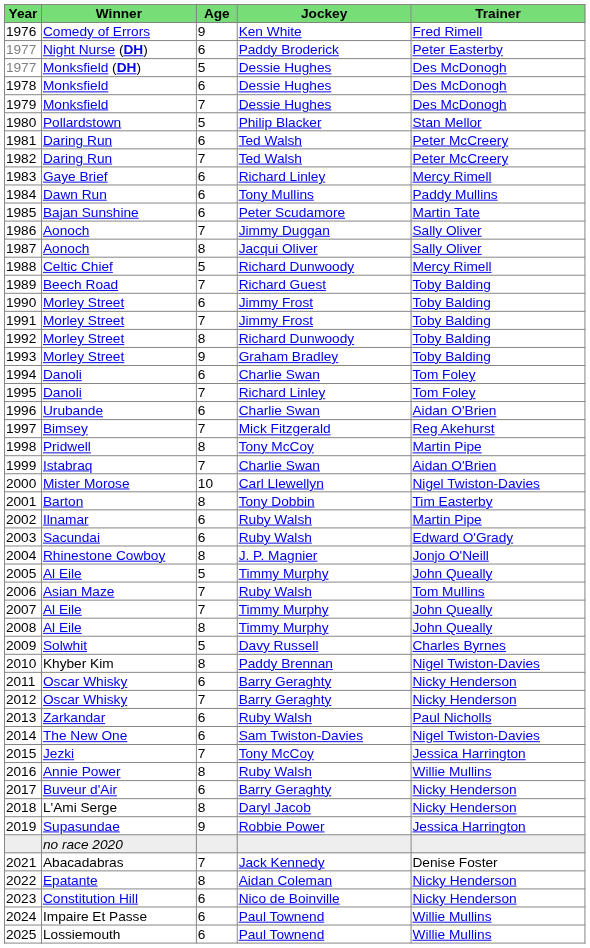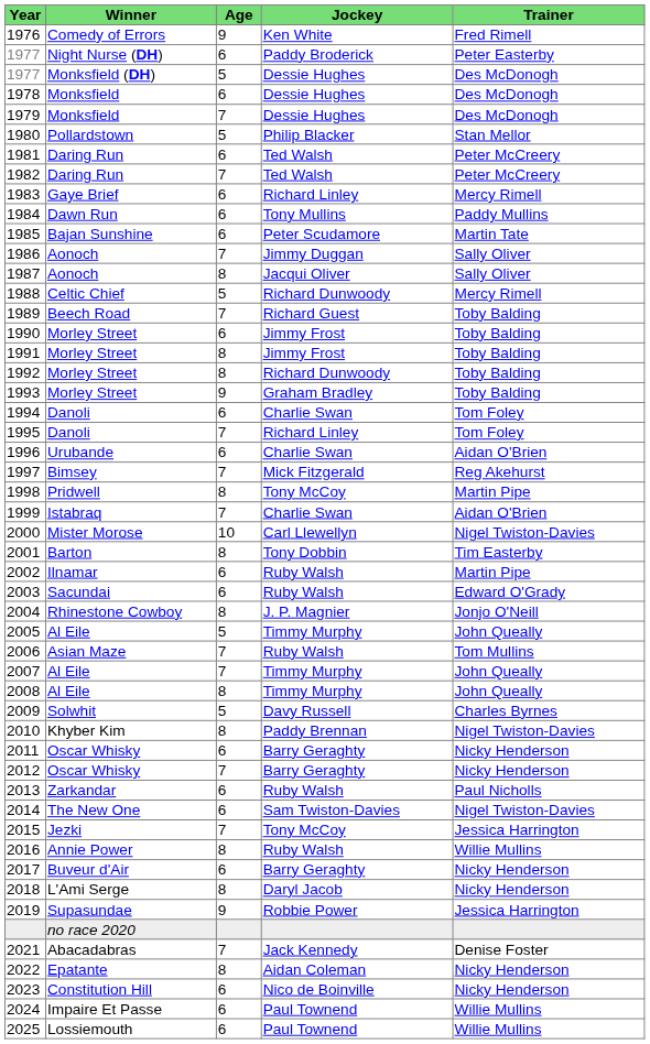 <table class = "sortable" | border="1" style="border-collapse: collapse; font-size:90%">
 <tr bgcolor="#77dd77" align="center">
 <th width="36px"><strong>Year</strong><br></th>
 <th width="160px"><strong>Winner</strong><br></th>
 <th width="40px"><strong>Age</strong><br></th>
 <th width="180px"><strong>Jockey</strong><br></th>
 <th width="180px"><strong>Trainer</strong><br></th>
 </tr>
 <tr>
 <td>1976</td>
 <td><a href='#'>Comedy of Errors</a></td>
 <td>9</td>
 <td><a href='#'>Ken White</a></td>
 <td><a href='#'>Fred Rimell</a></td>
 </tr>
 <tr>
 <td style="color: gray">1977</td>
 <td><a href='#'>Night Nurse</a> (<strong><a href='#'>DH</a></strong>)</td>
 <td>6</td>
 <td><a href='#'>Paddy Broderick</a></td>
 <td><a href='#'>Peter Easterby</a></td>
 </tr>
 <tr>
 <td style="color: gray">1977</td>
 <td><a href='#'>Monksfield</a> (<strong><a href='#'>DH</a></strong>)</td>
 <td>5</td>
 <td><a href='#'>Dessie Hughes</a></td>
 <td><a href='#'>Des McDonogh</a></td>
 </tr>
 <tr>
 <td>1978</td>
 <td><a href='#'>Monksfield</a></td>
 <td>6</td>
 <td><a href='#'>Dessie Hughes</a></td>
 <td><a href='#'>Des McDonogh</a></td>
 </tr>
 <tr>
 <td>1979</td>
 <td><a href='#'>Monksfield</a></td>
 <td>7</td>
 <td><a href='#'>Dessie Hughes</a></td>
 <td><a href='#'>Des McDonogh</a></td>
 </tr>
 <tr>
 <td>1980</td>
 <td><a href='#'>Pollardstown</a></td>
 <td>5</td>
 <td><a href='#'>Philip Blacker</a></td>
 <td><a href='#'>Stan Mellor</a></td>
 </tr>
 <tr>
 <td>1981</td>
 <td><a href='#'>Daring Run</a></td>
 <td>6</td>
 <td><a href='#'>Ted Walsh</a></td>
 <td><a href='#'>Peter McCreery</a></td>
 </tr>
 <tr>
 <td>1982</td>
 <td><a href='#'>Daring Run</a></td>
 <td>7</td>
 <td><a href='#'>Ted Walsh</a></td>
 <td><a href='#'>Peter McCreery</a></td>
 </tr>
 <tr>
 <td>1983</td>
 <td><a href='#'>Gaye Brief</a></td>
 <td>6</td>
 <td><a href='#'>Richard Linley</a></td>
 <td><a href='#'>Mercy Rimell</a></td>
 </tr>
 <tr>
 <td>1984</td>
 <td><a href='#'>Dawn Run</a></td>
 <td>6</td>
 <td><a href='#'>Tony Mullins</a></td>
 <td><a href='#'>Paddy Mullins</a></td>
 </tr>
 <tr>
 <td>1985</td>
 <td><a href='#'>Bajan Sunshine</a></td>
 <td>6</td>
 <td><a href='#'>Peter Scudamore</a></td>
 <td><a href='#'>Martin Tate</a></td>
 </tr>
 <tr>
 <td>1986</td>
 <td><a href='#'>Aonoch</a></td>
 <td>7</td>
 <td><a href='#'>Jimmy Duggan</a></td>
 <td><a href='#'>Sally Oliver</a></td>
 </tr>
 <tr>
 <td>1987</td>
 <td><a href='#'>Aonoch</a></td>
 <td>8</td>
 <td><a href='#'>Jacqui Oliver</a></td>
 <td><a href='#'>Sally Oliver</a></td>
 </tr>
 <tr>
 <td>1988</td>
 <td><a href='#'>Celtic Chief</a></td>
 <td>5</td>
 <td><a href='#'>Richard Dunwoody</a></td>
 <td><a href='#'>Mercy Rimell</a></td>
 </tr>
 <tr>
 <td>1989</td>
 <td><a href='#'>Beech Road</a></td>
 <td>7</td>
 <td><a href='#'>Richard Guest</a></td>
 <td><a href='#'>Toby Balding</a></td>
 </tr>
 <tr>
 <td>1990</td>
 <td><a href='#'>Morley Street</a></td>
 <td>6</td>
 <td><a href='#'>Jimmy Frost</a></td>
 <td><a href='#'>Toby Balding</a></td>
 </tr>
 <tr>
 <td>1991</td>
 <td><a href='#'>Morley Street</a></td>
-<td>7</td>
+<td>8</td>
 <td><a href='#'>Jimmy Frost</a></td>
 <td><a href='#'>Toby Balding</a></td>
 </tr>
 <tr>
 <td>1992</td>
 <td><a href='#'>Morley Street</a></td>
 <td>8</td>
 <td><a href='#'>Richard Dunwoody</a></td>
 <td><a href='#'>Toby Balding</a></td>
 </tr>
 <tr>
 <td>1993</td>
 <td><a href='#'>Morley Street</a></td>
 <td>9</td>
 <td><a href='#'>Graham Bradley</a></td>
 <td><a href='#'>Toby Balding</a></td>
 </tr>
 <tr>
 <td>1994</td>
 <td><a href='#'>Danoli</a></td>
 <td>6</td>
 <td><a href='#'>Charlie Swan</a></td>
 <td><a href='#'>Tom Foley</a></td>
 </tr>
 <tr>
 <td>1995</td>
 <td><a href='#'>Danoli</a></td>
 <td>7</td>
 <td><a href='#'>Richard Linley</a></td>
 <td><a href='#'>Tom Foley</a></td>
 </tr>
 <tr>
 <td>1996</td>
 <td><a href='#'>Urubande</a></td>
 <td>6</td>
 <td><a href='#'>Charlie Swan</a></td>
 <td><a href='#'>Aidan O'Brien</a></td>
 </tr>
 <tr>
 <td>1997</td>
 <td><a href='#'>Bimsey</a></td>
 <td>7</td>
 <td><a href='#'>Mick Fitzgerald</a></td>
 <td><a href='#'>Reg Akehurst</a></td>
 </tr>
 <tr>
 <td>1998</td>
 <td><a href='#'>Pridwell</a></td>
 <td>8</td>
 <td><a href='#'>Tony McCoy</a></td>
 <td><a href='#'>Martin Pipe</a></td>
 </tr>
 <tr>
 <td>1999</td>
 <td><a href='#'>Istabraq</a></td>
 <td>7</td>
 <td><a href='#'>Charlie Swan</a></td>
 <td><a href='#'>Aidan O'Brien</a></td>
 </tr>
 <tr>
 <td>2000</td>
 <td><a href='#'>Mister Morose</a></td>
 <td>10</td>
 <td><a href='#'>Carl Llewellyn</a></td>
 <td><a href='#'>Nigel Twiston-Davies</a></td>
 </tr>
 <tr>
 <td>2001</td>
 <td><a href='#'>Barton</a></td>
 <td>8</td>
 <td><a href='#'>Tony Dobbin</a></td>
 <td><a href='#'>Tim Easterby</a></td>
 </tr>
 <tr>
 <td>2002</td>
 <td><a href='#'>Ilnamar</a></td>
 <td>6</td>
 <td><a href='#'>Ruby Walsh</a></td>
 <td><a href='#'>Martin Pipe</a></td>
 </tr>
 <tr>
 <td>2003</td>
 <td><a href='#'>Sacundai</a></td>
 <td>6</td>
 <td><a href='#'>Ruby Walsh</a></td>
 <td><a href='#'>Edward O'Grady</a></td>
 </tr>
 <tr>
 <td>2004</td>
 <td><a href='#'>Rhinestone Cowboy</a></td>
 <td>8</td>
 <td><a href='#'>J. P. Magnier</a></td>
 <td><a href='#'>Jonjo O'Neill</a></td>
 </tr>
 <tr>
 <td>2005</td>
 <td><a href='#'>Al Eile</a></td>
 <td>5</td>
 <td><a href='#'>Timmy Murphy</a></td>
 <td><a href='#'>John Queally</a></td>
 </tr>
 <tr>
 <td>2006</td>
 <td><a href='#'>Asian Maze</a></td>
 <td>7</td>
 <td><a href='#'>Ruby Walsh</a></td>
 <td><a href='#'>Tom Mullins</a></td>
 </tr>
 <tr>
 <td>2007</td>
 <td><a href='#'>Al Eile</a></td>
 <td>7</td>
 <td><a href='#'>Timmy Murphy</a></td>
 <td><a href='#'>John Queally</a></td>
 </tr>
 <tr>
 <td>2008</td>
 <td><a href='#'>Al Eile</a></td>
 <td>8</td>
 <td><a href='#'>Timmy Murphy</a></td>
 <td><a href='#'>John Queally</a></td>
 </tr>
 <tr>
 <td>2009</td>
 <td><a href='#'>Solwhit</a></td>
 <td>5</td>
 <td><a href='#'>Davy Russell</a></td>
 <td><a href='#'>Charles Byrnes</a></td>
 </tr>
 <tr>
 <td>2010</td>
 <td>Khyber Kim</td>
 <td>8</td>
 <td><a href='#'>Paddy Brennan</a></td>
 <td><a href='#'>Nigel Twiston-Davies</a></td>
 </tr>
 <tr>
 <td>2011</td>
 <td><a href='#'>Oscar Whisky</a></td>
 <td>6</td>
 <td><a href='#'>Barry Geraghty</a></td>
 <td><a href='#'>Nicky Henderson</a></td>
 </tr>
 <tr>
 <td>2012</td>
 <td><a href='#'>Oscar Whisky</a></td>
 <td>7</td>
 <td><a href='#'>Barry Geraghty</a></td>
 <td><a href='#'>Nicky Henderson</a></td>
 </tr>
 <tr>
 <td>2013</td>
 <td><a href='#'>Zarkandar</a></td>
 <td>6</td>
 <td><a href='#'>Ruby Walsh</a></td>
 <td><a href='#'>Paul Nicholls</a></td>
 </tr>
 <tr>
 <td>2014</td>
 <td><a href='#'>The New One</a></td>
 <td>6</td>
 <td><a href='#'>Sam Twiston-Davies</a></td>
 <td><a href='#'>Nigel Twiston-Davies</a></td>
 </tr>
 <tr>
 <td>2015</td>
 <td><a href='#'>Jezki</a></td>
 <td>7</td>
 <td><a href='#'>Tony McCoy</a></td>
 <td><a href='#'>Jessica Harrington</a></td>
 </tr>
 <tr>
 <td>2016</td>
 <td><a href='#'>Annie Power</a></td>
 <td>8</td>
 <td><a href='#'>Ruby Walsh</a></td>
 <td><a href='#'>Willie Mullins</a></td>
 </tr>
 <tr>
 <td>2017</td>
 <td><a href='#'>Buveur d'Air</a></td>
 <td>6</td>
 <td><a href='#'>Barry Geraghty</a></td>
 <td><a href='#'>Nicky Henderson</a></td>
 </tr>
 <tr>
 <td>2018</td>
 <td>L'Ami Serge</td>
 <td>8</td>
 <td><a href='#'>Daryl Jacob</a></td>
 <td><a href='#'>Nicky Henderson</a></td>
 </tr>
 <tr>
 <td>2019</td>
 <td><a href='#'>Supasundae</a></td>
 <td>9</td>
 <td><a href='#'>Robbie Power</a></td>
 <td><a href='#'>Jessica Harrington</a></td>
 </tr>
 <tr bgcolor="#eeeeee">
 <td data-sort-value="2020"></td>
 <td><em>no race 2020</em> </td>
 <td></td>
 <td></td>
 <td></td>
 </tr>
 <tr>
 <td>2021</td>
 <td>Abacadabras</td>
 <td>7</td>
 <td><a href='#'>Jack Kennedy</a></td>
 <td>Denise Foster</td>
 </tr>
 <tr>
 <td>2022</td>
 <td><a href='#'>Epatante</a></td>
 <td>8</td>
 <td><a href='#'>Aidan Coleman</a></td>
 <td><a href='#'>Nicky Henderson</a></td>
 </tr>
 <tr>
 <td>2023</td>
 <td><a href='#'>Constitution Hill</a></td>
 <td>6</td>
 <td><a href='#'>Nico de Boinville</a></td>
 <td><a href='#'>Nicky Henderson</a></td>
 </tr>
 <tr>
 <td>2024</td>
 <td>Impaire Et Passe</td>
 <td>6</td>
 <td><a href='#'>Paul Townend</a></td>
 <td><a href='#'>Willie Mullins</a></td>
 </tr>
 <tr>
 <td>2025</td>
 <td>Lossiemouth</td>
 <td>6</td>
 <td><a href='#'>Paul Townend</a></td>
 <td><a href='#'>Willie Mullins</a></td>
 </tr>
 </table>
